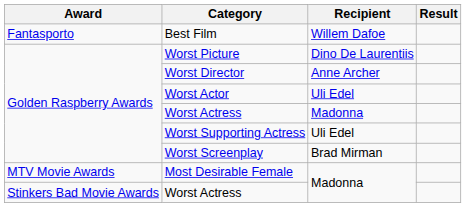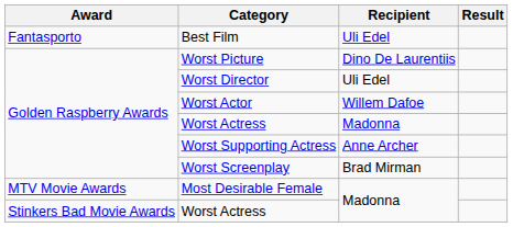 <table class="wikitable">
 <tr>
 <th>Award</th>
 <th>Category</th>
 <th>Recipient</th>
 <th>Result</th>
 </tr>
 <tr>
 <td><a href='#'>Fantasporto</a></td>
 <td>Best Film</td>
-<td><a href='#'>Willem Dafoe</a></td>
+<td><a href='#'>Uli Edel</a></td>
 <td></td>
 </tr>
 <tr>
 <td rowspan="6"><a href='#'>Golden Raspberry Awards</a></td>
 <td><a href='#'>Worst Picture</a></td>
 <td><a href='#'>Dino De Laurentiis</a></td>
 <td></td>
 </tr>
 <tr>
 <td><a href='#'>Worst Director</a></td>
-<td><a href='#'>Anne Archer</a></td>
+<td>Uli Edel</td>
 <td></td>
 </tr>
 <tr>
 <td><a href='#'>Worst Actor</a></td>
-<td><a href='#'>Uli Edel</a></td>
+<td><a href='#'>Willem Dafoe</a></td>
 <td></td>
 </tr>
 <tr>
 <td><a href='#'>Worst Actress</a></td>
 <td><a href='#'>Madonna</a></td>
 <td></td>
 </tr>
 <tr>
 <td><a href='#'>Worst Supporting Actress</a></td>
-<td>Uli Edel</td>
+<td><a href='#'>Anne Archer</a></td>
 <td></td>
 </tr>
 <tr>
 <td><a href='#'>Worst Screenplay</a></td>
 <td>Brad Mirman</td>
 <td></td>
 </tr>
 <tr>
 <td><a href='#'>MTV Movie Awards</a></td>
 <td><a href='#'>Most Desirable Female</a></td>
 <td rowspan="2">Madonna</td>
 <td></td>
 </tr>
 <tr>
 <td><a href='#'>Stinkers Bad Movie Awards</a></td>
 <td>Worst Actress</td>
 <td></td>
 </tr>
 </table>
